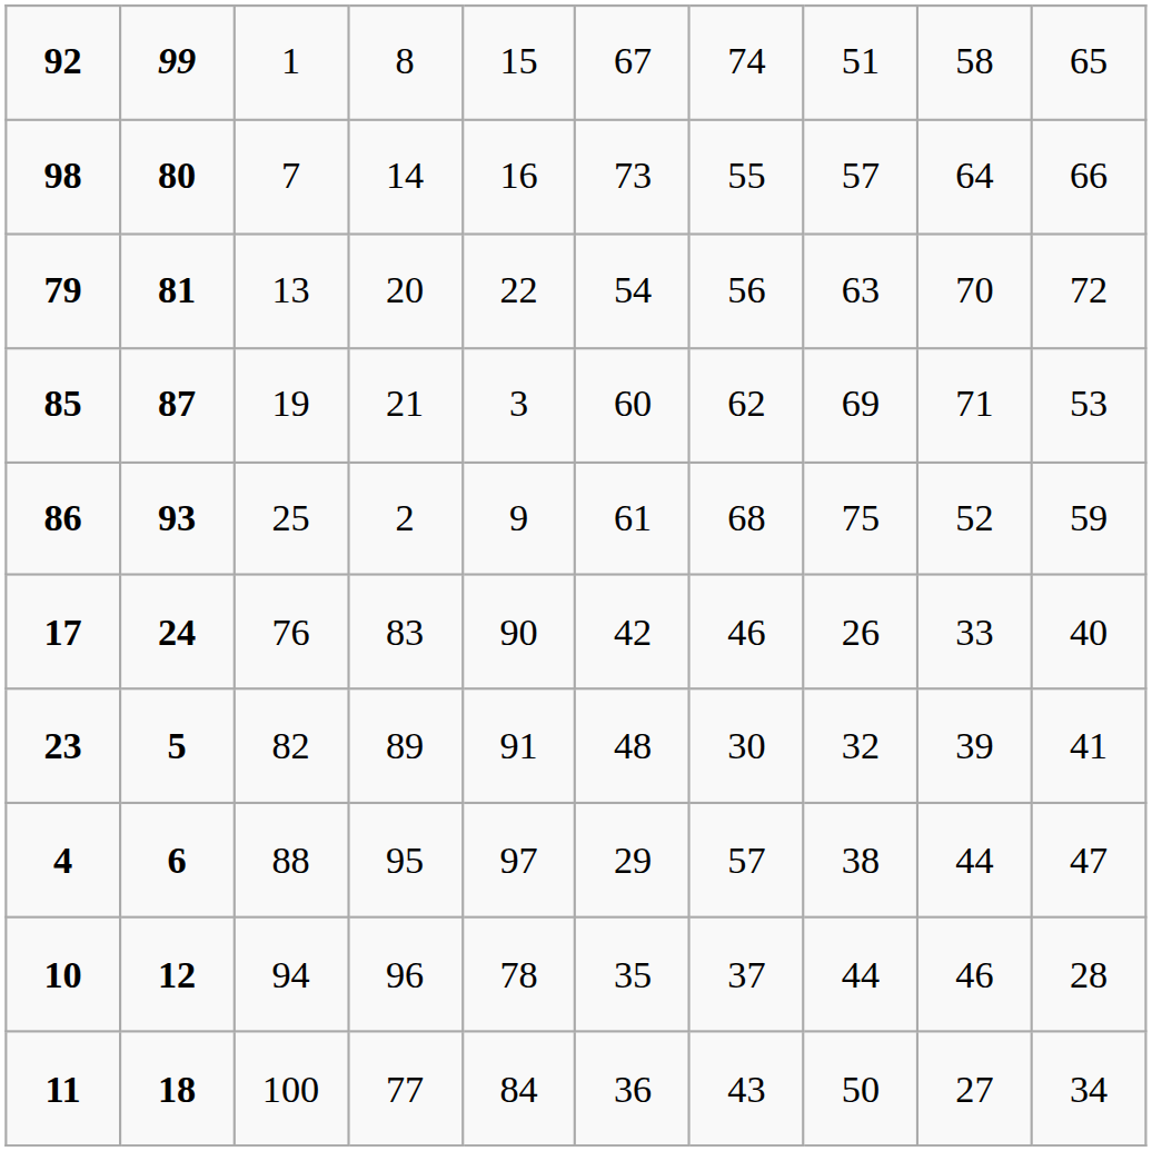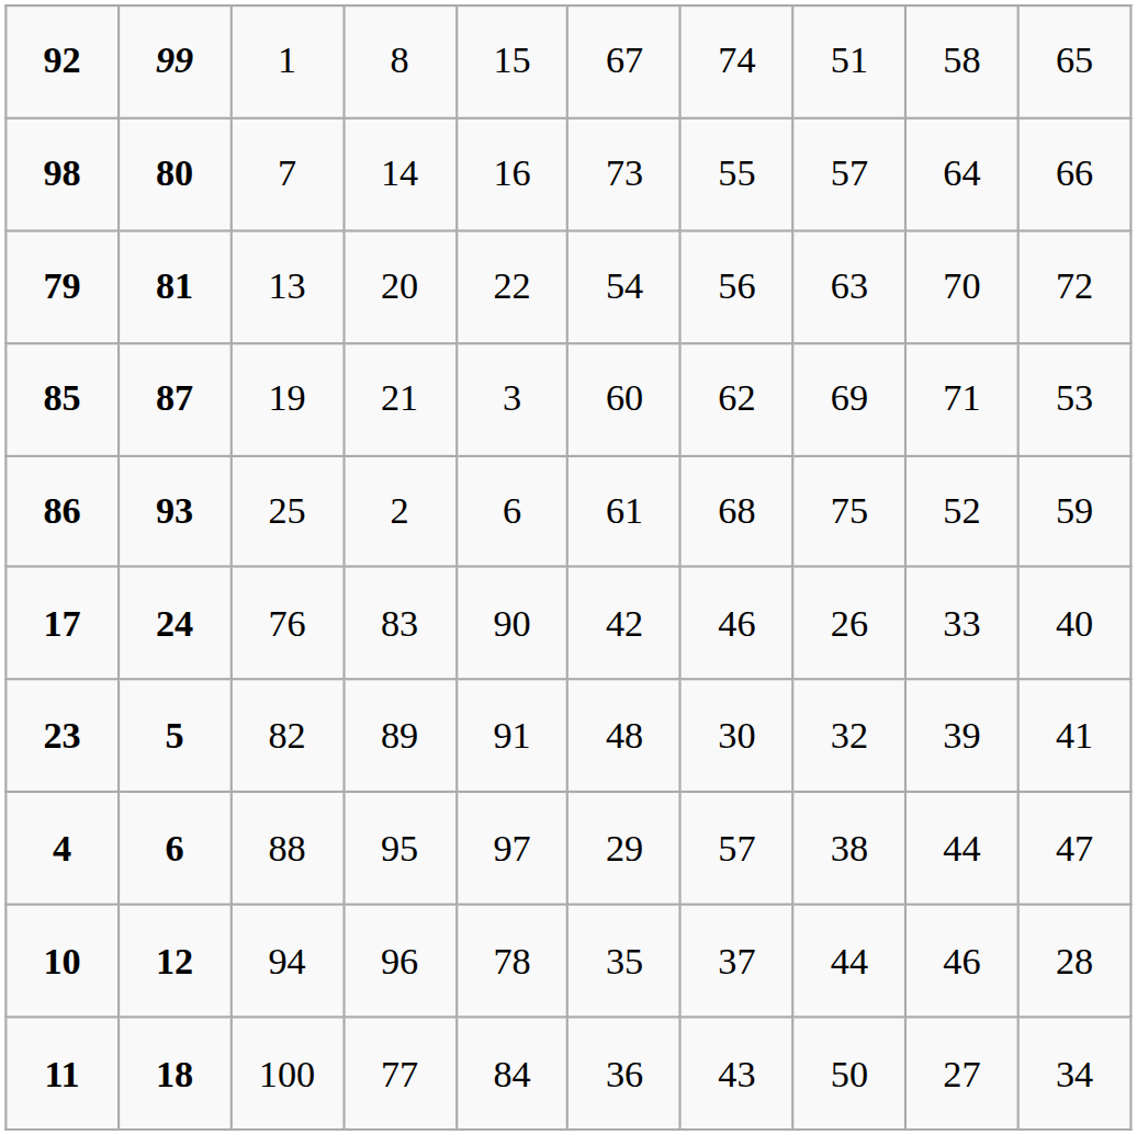 <table class="wikitable" style="margin-left:auto;margin-right:auto;text-align:center;width:30em;height:30em;table-layout:fixed;">
 <tr>
 <td><strong>92</strong></td>
 <td><strong><em>99</em></strong></td>
 <td>1</td>
 <td>8</td>
 <td>15</td>
 <td>67</td>
 <td>74</td>
 <td>51</td>
 <td>58</td>
 <td>65</td>
 </tr>
 <tr>
 <td><strong>98</strong></td>
 <td><strong>80</strong></td>
 <td>7</td>
 <td>14</td>
 <td>16</td>
 <td>73</td>
 <td>55</td>
 <td>57</td>
 <td>64</td>
 <td>66</td>
 </tr>
 <tr>
 <td><strong>79</strong></td>
 <td><strong>81</strong></td>
 <td>13</td>
 <td>20</td>
 <td>22</td>
 <td>54</td>
 <td>56</td>
 <td>63</td>
 <td>70</td>
 <td>72</td>
 </tr>
 <tr>
 <td><strong>85</strong></td>
 <td><strong>87</strong></td>
 <td>19</td>
 <td>21</td>
 <td>3</td>
 <td>60</td>
 <td>62</td>
 <td>69</td>
 <td>71</td>
 <td>53</td>
 </tr>
 <tr>
 <td><strong>86</strong></td>
 <td><strong>93</strong></td>
 <td>25</td>
 <td>2</td>
-<td>9</td>
+<td>6</td>
 <td>61</td>
 <td>68</td>
 <td>75</td>
 <td>52</td>
 <td>59</td>
 </tr>
 <tr>
 <td><strong>17</strong></td>
 <td><strong>24</strong></td>
 <td>76</td>
 <td>83</td>
 <td>90</td>
 <td>42</td>
 <td>46</td>
 <td>26</td>
 <td>33</td>
 <td>40</td>
 </tr>
 <tr>
 <td><strong>23</strong></td>
 <td><strong>5</strong></td>
 <td>82</td>
 <td>89</td>
 <td>91</td>
 <td>48</td>
 <td>30</td>
 <td>32</td>
 <td>39</td>
 <td>41</td>
 </tr>
 <tr>
 <td><strong>4</strong></td>
 <td><strong>6</strong></td>
 <td>88</td>
 <td>95</td>
 <td>97</td>
 <td>29</td>
 <td>57</td>
 <td>38</td>
 <td>44</td>
 <td>47</td>
 </tr>
 <tr>
 <td><strong>10</strong></td>
 <td><strong>12</strong></td>
 <td>94</td>
 <td>96</td>
 <td>78</td>
 <td>35</td>
 <td>37</td>
 <td>44</td>
 <td>46</td>
 <td>28</td>
 </tr>
 <tr>
 <td><strong>11</strong></td>
 <td><strong>18</strong></td>
 <td>100</td>
 <td>77</td>
 <td>84</td>
 <td>36</td>
 <td>43</td>
 <td>50</td>
 <td>27</td>
 <td>34</td>
 </tr>
 </table>
